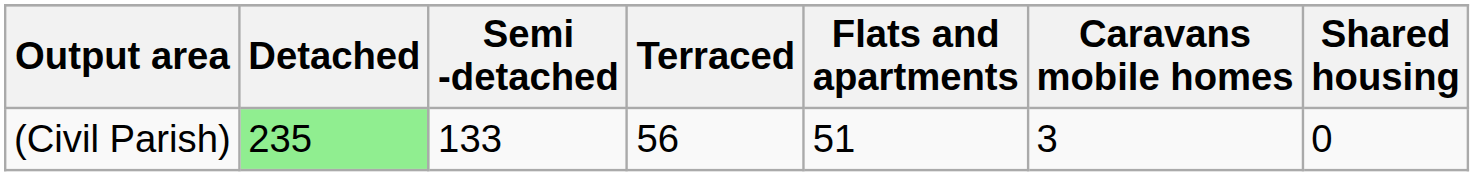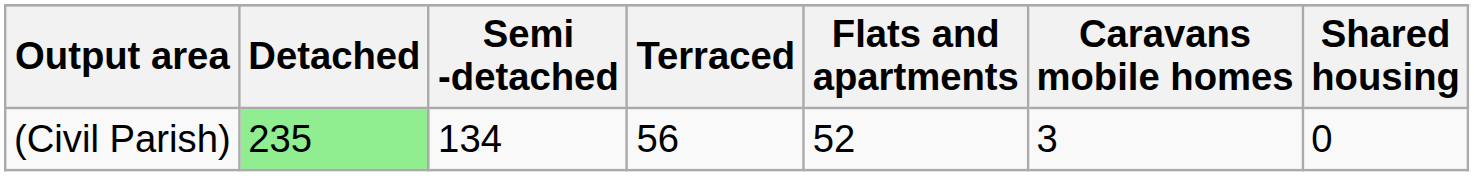 <table class="wikitable">
 <tr>
 </tr>
 <tr>
 <th>Output area</th>
 <th>Detached</th>
 <th>Semi<br>-detached</th>
 <th>Terraced</th>
 <th>Flats and<br>apartments</th>
 <th>Caravans<br>mobile homes</th>
 <th>Shared<br>housing</th>
 </tr>
 <tr>
 <td>(Civil Parish)</td>
 <td style="background: lightgreen;">235</td>
-<td>133</td>
+<td>134</td>
 <td>56</td>
-<td>51</td>
+<td>52</td>
 <td>3</td>
 <td>0</td>
 </tr>
 </table>
